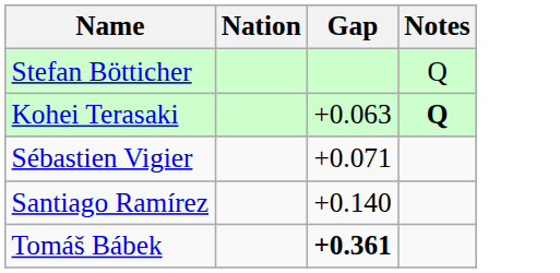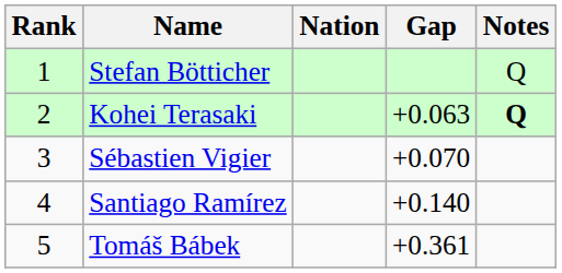 <table class="wikitable sortable" style="text-align:center">
 <tr>
+<th>Rank</th>
 <th>Name</th>
 <th>Nation</th>
 <th>Gap</th>
 <th>Notes</th>
 </tr>
 <tr bgcolor=ccffcc>
+<td>1</td>
 <td align=left><a href='#'>Stefan Bötticher</a></td>
 <td align=left></td>
 <td></td>
 <td>Q</td>
 </tr>
 <tr bgcolor=ccffcc>
+<td>2</td>
 <td align=left><a href='#'>Kohei Terasaki</a></td>
 <td align=left></td>
 <td>+0.063</td>
 <td><strong>Q</strong></td>
 </tr>
 <tr>
+<td>3</td>
 <td align=left><a href='#'>Sébastien Vigier</a></td>
 <td align=left></td>
-<td>+0.071</td>
+<td>+0.070</td>
 <td></td>
 </tr>
 <tr>
+<td>4</td>
 <td align=left><a href='#'>Santiago Ramírez</a></td>
 <td align=left></td>
 <td>+0.140</td>
 <td></td>
 </tr>
 <tr>
+<td>5</td>
 <td align=left><a href='#'>Tomáš Bábek</a></td>
 <td align=left></td>
-<td><strong>+0.361</strong></td>
+<td>+0.361</td>
 <td></td>
 </tr>
 </table>
